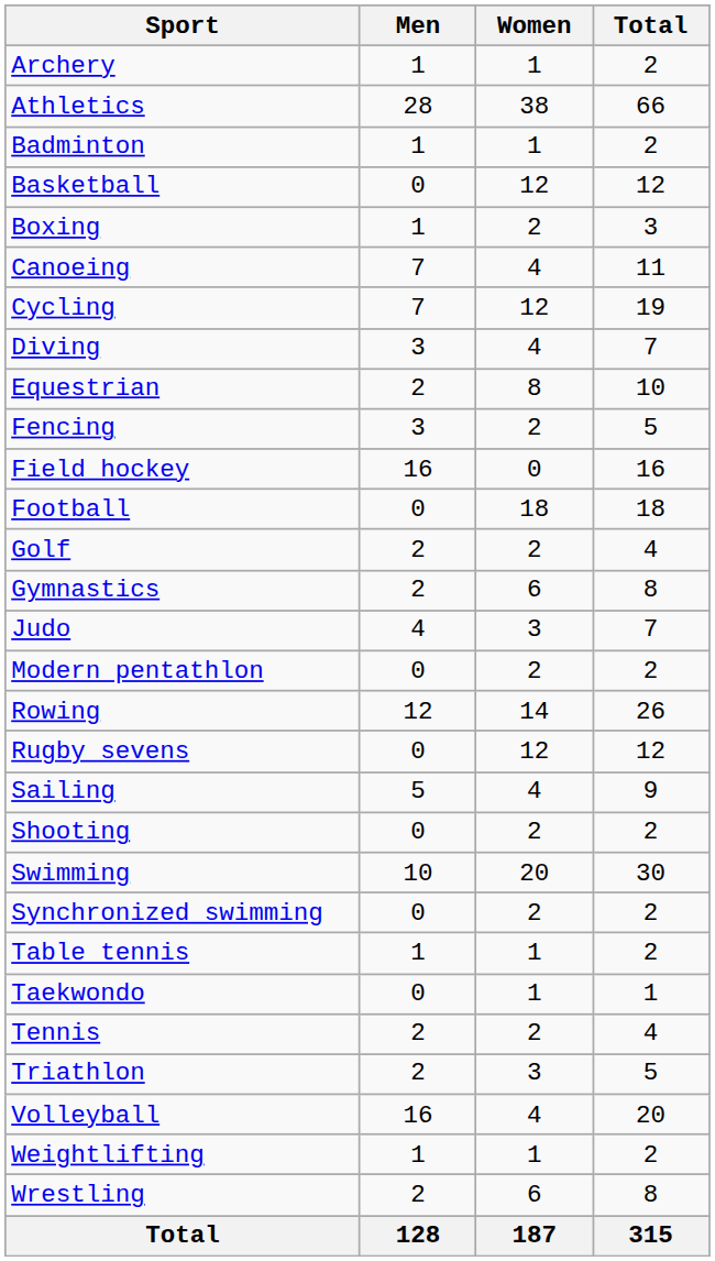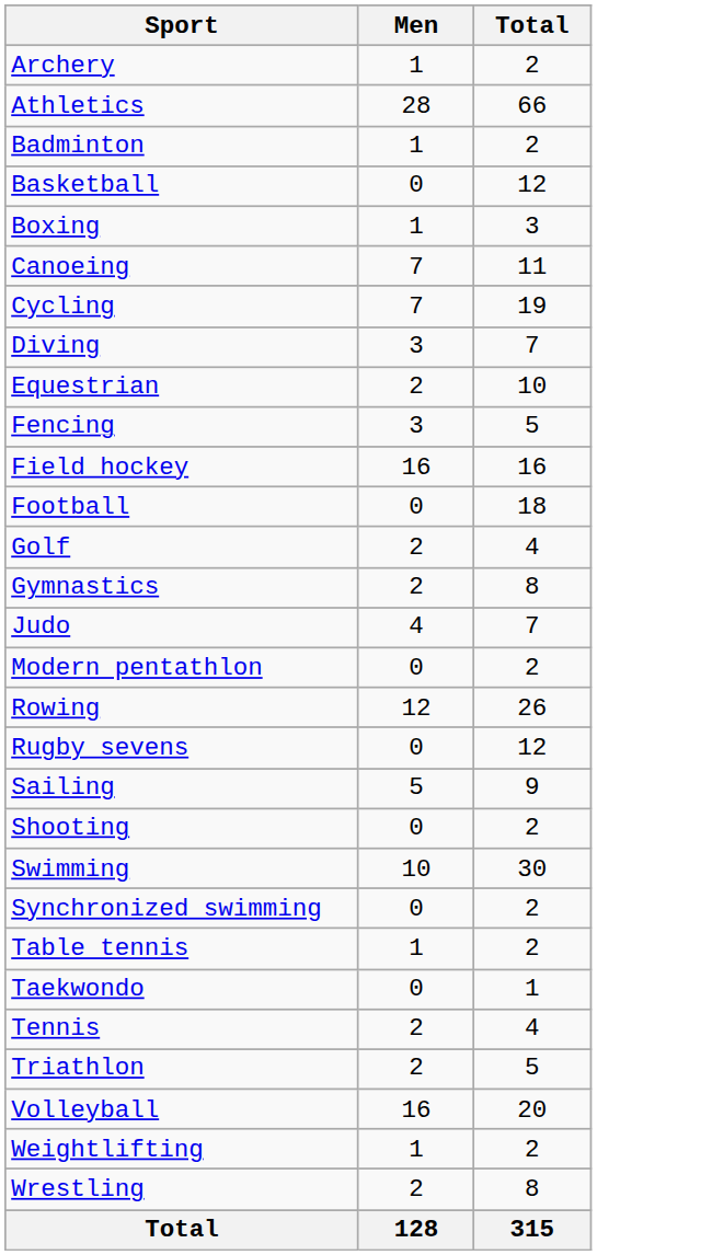 <table class="wikitable sortable" style="text-align:center;">
 <tr>
 <th width=180>Sport</th>
 <th width=55>Men</th>
-<th width=55>Women</th>
 <th width=55>Total</th>
 </tr>
 <tr>
 <td align=left><a href='#'>Archery</a></td>
-<td>1</td>
 <td>1</td>
 <td>2</td>
 </tr>
 <tr>
 <td align=left><a href='#'>Athletics</a></td>
 <td>28</td>
-<td>38</td>
 <td>66</td>
 </tr>
 <tr>
 <td align=left><a href='#'>Badminton</a></td>
-<td>1</td>
 <td>1</td>
 <td>2</td>
 </tr>
 <tr>
 <td align=left><a href='#'>Basketball</a></td>
 <td>0</td>
 <td>12</td>
-<td>12</td>
 </tr>
 <tr>
 <td align=left><a href='#'>Boxing</a></td>
 <td>1</td>
-<td>2</td>
 <td>3</td>
 </tr>
 <tr>
 <td align=left><a href='#'>Canoeing</a></td>
 <td>7</td>
-<td>4</td>
 <td>11</td>
 </tr>
 <tr>
 <td align=left><a href='#'>Cycling</a></td>
 <td>7</td>
-<td>12</td>
 <td>19</td>
 </tr>
 <tr>
 <td align=left><a href='#'>Diving</a></td>
 <td>3</td>
-<td>4</td>
 <td>7</td>
 </tr>
 <tr>
 <td align=left><a href='#'>Equestrian</a></td>
 <td>2</td>
-<td>8</td>
 <td>10</td>
 </tr>
 <tr>
 <td align=left><a href='#'>Fencing</a></td>
 <td>3</td>
-<td>2</td>
 <td>5</td>
 </tr>
 <tr>
 <td align=left><a href='#'>Field hockey</a></td>
 <td>16</td>
-<td>0</td>
 <td>16</td>
 </tr>
 <tr>
 <td align=left><a href='#'>Football</a></td>
 <td>0</td>
 <td>18</td>
-<td>18</td>
 </tr>
 <tr>
 <td align=left><a href='#'>Golf</a></td>
-<td>2</td>
 <td>2</td>
 <td>4</td>
 </tr>
 <tr>
 <td align=left><a href='#'>Gymnastics</a></td>
 <td>2</td>
-<td>6</td>
 <td>8</td>
 </tr>
 <tr>
 <td align=left><a href='#'>Judo</a></td>
 <td>4</td>
-<td>3</td>
 <td>7</td>
 </tr>
 <tr>
 <td align=left><a href='#'>Modern pentathlon</a></td>
 <td>0</td>
 <td>2</td>
-<td>2</td>
 </tr>
 <tr>
 <td align=left><a href='#'>Rowing</a></td>
 <td>12</td>
-<td>14</td>
 <td>26</td>
 </tr>
 <tr>
 <td align=left><a href='#'>Rugby sevens</a></td>
 <td>0</td>
 <td>12</td>
-<td>12</td>
 </tr>
 <tr>
 <td align=left><a href='#'>Sailing</a></td>
 <td>5</td>
-<td>4</td>
 <td>9</td>
 </tr>
 <tr>
 <td align=left><a href='#'>Shooting</a></td>
 <td>0</td>
 <td>2</td>
-<td>2</td>
 </tr>
 <tr>
 <td align=left><a href='#'>Swimming</a></td>
 <td>10</td>
-<td>20</td>
 <td>30</td>
 </tr>
 <tr>
 <td align=left><a href='#'>Synchronized swimming</a></td>
 <td>0</td>
 <td>2</td>
-<td>2</td>
 </tr>
 <tr>
 <td align=left><a href='#'>Table tennis</a></td>
-<td>1</td>
 <td>1</td>
 <td>2</td>
 </tr>
 <tr>
 <td align=left><a href='#'>Taekwondo</a></td>
 <td>0</td>
 <td>1</td>
-<td>1</td>
 </tr>
 <tr>
 <td align=left><a href='#'>Tennis</a></td>
-<td>2</td>
 <td>2</td>
 <td>4</td>
 </tr>
 <tr>
 <td align=left><a href='#'>Triathlon</a></td>
 <td>2</td>
-<td>3</td>
 <td>5</td>
 </tr>
 <tr>
 <td align=left><a href='#'>Volleyball</a></td>
 <td>16</td>
-<td>4</td>
 <td>20</td>
 </tr>
 <tr>
 <td align=left><a href='#'>Weightlifting</a></td>
-<td>1</td>
 <td>1</td>
 <td>2</td>
 </tr>
 <tr>
 <td align=left><a href='#'>Wrestling</a></td>
 <td>2</td>
-<td>6</td>
 <td>8</td>
 </tr>
 <tr>
 <th>Total</th>
 <th>128</th>
-<th>187</th>
 <th>315</th>
 </tr>
 </table>
